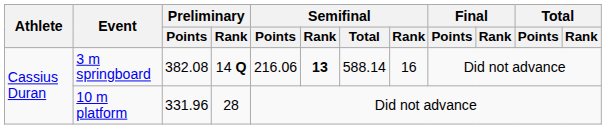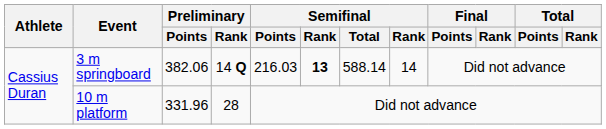 <table class=wikitable style=font-size:90%;text-align:center>
 <tr>
 <th rowspan=2>Athlete</th>
 <th rowspan=2>Event</th>
 <th colspan=2>Preliminary</th>
 <th colspan=4>Semifinal</th>
 <th colspan=2>Final</th>
 <th colspan=2>Total</th>
 </tr>
 <tr style=font-size:95%>
 <th>Points</th>
 <th>Rank</th>
 <th>Points</th>
 <th>Rank</th>
 <th>Total</th>
 <th>Rank</th>
 <th>Points</th>
 <th>Rank</th>
 <th>Points</th>
 <th>Rank</th>
 </tr>
 <tr>
 <td align=left rowspan=2><a href='#'>Cassius Duran</a></td>
 <td align=left><a href='#'>3 m springboard</a></td>
-<td>382.08</td>
+<td>382.06</td>
 <td>14 <strong>Q</strong></td>
-<td>216.06</td>
+<td>216.03</td>
 <td><strong>13</strong></td>
 <td>588.14</td>
-<td>16</td>
+<td>14</td>
 <td colspan=4>Did not advance</td>
 </tr>
 <tr>
 <td align=left><a href='#'>10 m platform</a></td>
 <td>331.96</td>
 <td>28</td>
 <td colspan=8>Did not advance</td>
 </tr>
 </table>
